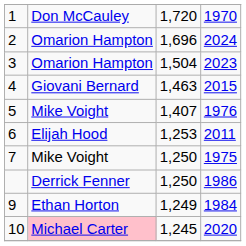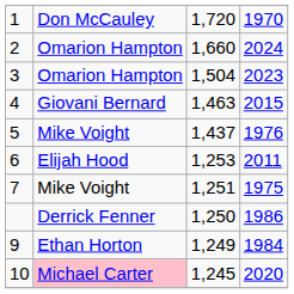 <table class="wikitable">
 <tr>
 </tr>
 <tr>
 <td>1</td>
 <td><a href='#'>Don McCauley</a></td>
 <td>1,720</td>
 <td><a href='#'>1970</a></td>
 </tr>
 <tr>
 <td>2</td>
 <td><a href='#'>Omarion Hampton</a></td>
-<td>1,696</td>
+<td>1,660</td>
 <td><a href='#'>2024</a></td>
 </tr>
 <tr>
 <td>3</td>
 <td><a href='#'>Omarion Hampton</a></td>
 <td>1,504</td>
 <td><a href='#'>2023</a></td>
 </tr>
 <tr>
 <td>4</td>
 <td><a href='#'>Giovani Bernard</a></td>
 <td>1,463</td>
 <td><a href='#'>2015</a></td>
 </tr>
 <tr>
 <td>5</td>
 <td><a href='#'>Mike Voight</a></td>
-<td>1,407</td>
+<td>1,437</td>
 <td><a href='#'>1976</a></td>
 </tr>
 <tr>
 <td>6</td>
 <td><a href='#'>Elijah Hood</a></td>
 <td>1,253</td>
 <td><a href='#'>2011</a></td>
 </tr>
 <tr>
 <td>7</td>
 <td>Mike Voight</td>
-<td>1,250</td>
+<td>1,251</td>
 <td><a href='#'>1975</a></td>
 </tr>
 <tr>
 <td></td>
 <td><a href='#'>Derrick Fenner</a></td>
 <td>1,250</td>
 <td><a href='#'>1986</a></td>
 </tr>
 <tr>
 <td>9</td>
 <td><a href='#'>Ethan Horton</a></td>
 <td>1,249</td>
 <td><a href='#'>1984</a></td>
 </tr>
 <tr>
 <td>10</td>
 <td style="background: pink;"><a href='#'>Michael Carter</a></td>
 <td>1,245</td>
 <td><a href='#'>2020</a></td>
 </tr>
 <tr>
 </tr>
 </table>
